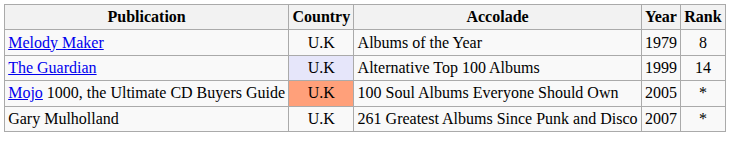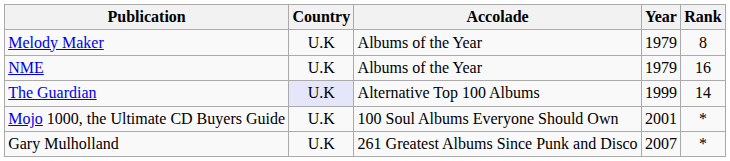 <table class="wikitable">
 <tr>
 <th>Publication</th>
 <th>Country</th>
 <th>Accolade</th>
 <th>Year</th>
 <th>Rank</th>
 </tr>
 <tr>
 <td><a href='#'>Melody Maker</a></td>
 <td align="center">U.K</td>
 <td>Albums of the Year</td>
 <td>1979</td>
 <td align="center">8</td>
 </tr>
 <tr>
+<td><a href='#'>NME</a></td>
+<td align="center">U.K</td>
+<td>Albums of the Year</td>
+<td>1979</td>
+<td align="center">16</td>
+</tr>
+<tr>
 <td><a href='#'>The Guardian</a></td>
 <td align="center" style="background: lavender;">U.K</td>
 <td>Alternative Top 100 Albums</td>
 <td>1999</td>
 <td align="center">14</td>
 </tr>
 <tr>
 <td><a href='#'>Mojo</a> 1000, the Ultimate CD Buyers Guide</td>
-<td align="center" style="background: lightsalmon;">U.K</td>
+<td align="center">U.K</td>
 <td>100 Soul Albums Everyone Should Own</td>
-<td>2005</td>
+<td>2001</td>
 <td align="center">*</td>
 </tr>
 <tr>
 <td>Gary Mulholland</td>
 <td align="center">U.K</td>
 <td>261 Greatest Albums Since Punk and Disco</td>
 <td>2007</td>
 <td align="center">*</td>
 </tr>
 </table>
